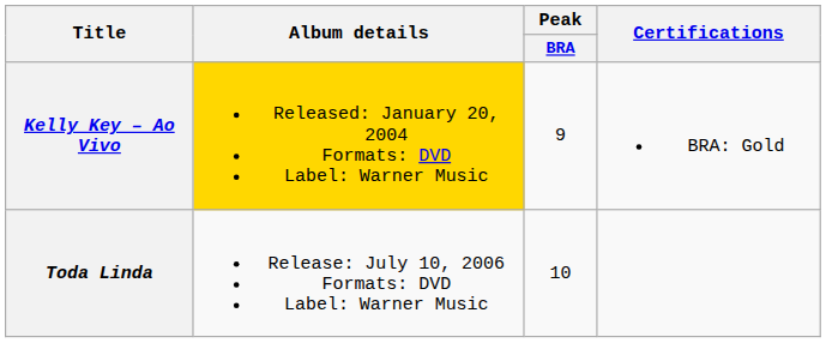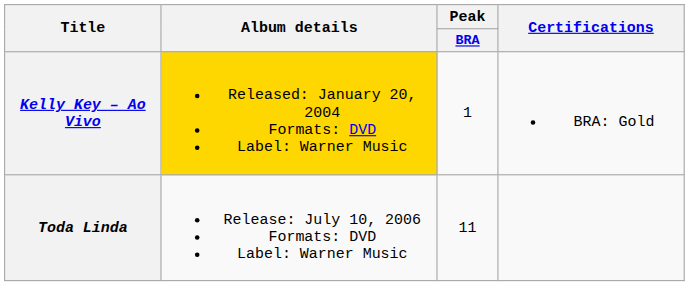 <table class="wikitable plainrowheaders" style="text-align:center;" border="1">
 <tr>
 <th scope="col" rowspan="2" style="width:10em;">Title</th>
 <th scope="col" rowspan="2" style="width:18em;">Album details</th>
 <th scope="col" colspan="1">Peak</th>
 <th scope="col" rowspan="2" style="width:12em;"><a href='#'>Certifications</a></th>
 </tr>
 <tr>
 <th scope="col" style="width:4em;font-size:90%;"><a href='#'>BRA</a><br></th>
 </tr>
 <tr>
 <th scope="row"><em><a href='#'>Kelly Key – Ao Vivo</a></em></th>
 <td style="background: gold;"><br><ul><li>Released: January 20, 2004</li><li>Formats: <a href='#'>DVD</a></li><li>Label: Warner Music</li></ul></td>
-<td>9</td>
+<td>1</td>
 <td><br><ul><li>BRA: Gold</li></ul></td>
 </tr>
 <tr>
 <th scope="row"><em>Toda Linda</em></th>
 <td><br><ul><li>Release: July 10, 2006</li><li>Formats: DVD</li><li>Label: Warner Music</li></ul></td>
-<td>10</td>
+<td>11</td>
 <td></td>
 </tr>
 </table>
